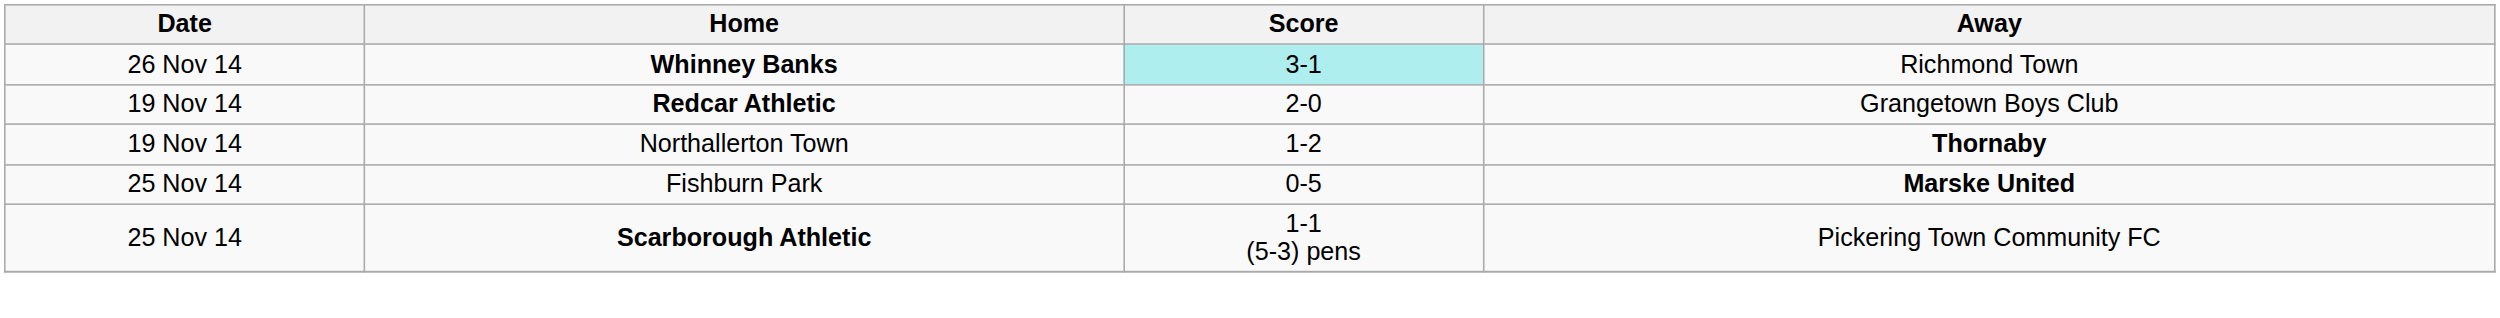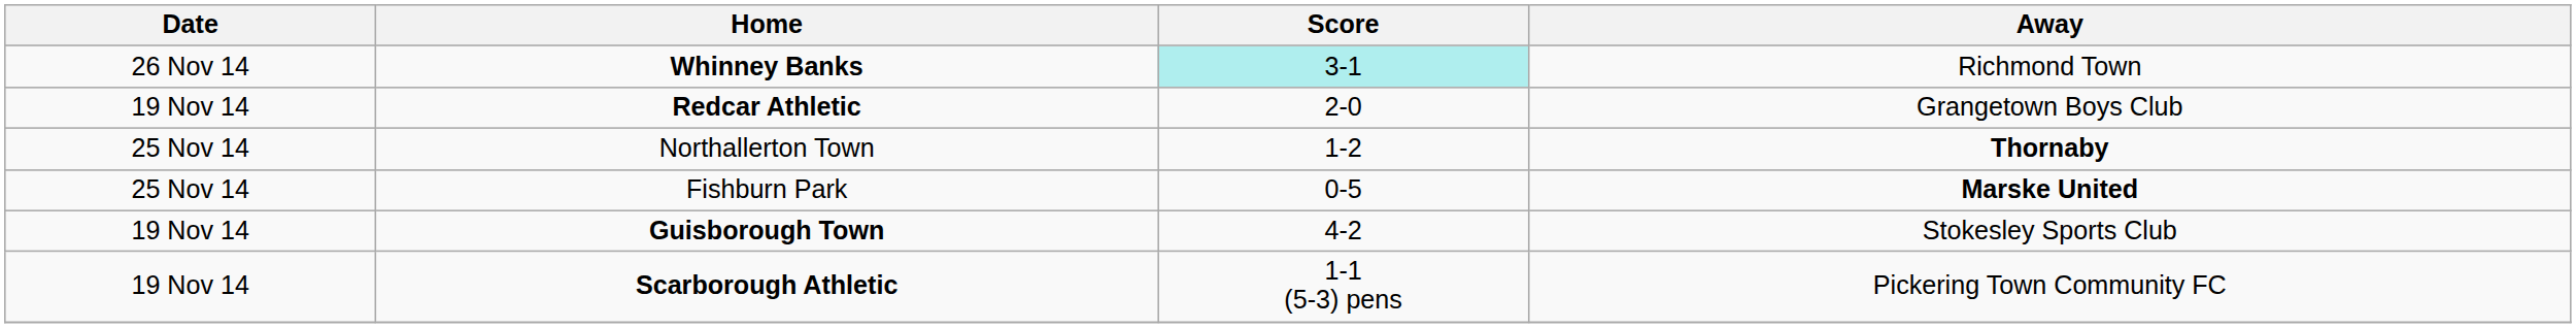 <table class="wikitable " style="text-align:center; width:80%;">
 <tr>
 <th>Date</th>
 <th>Home</th>
 <th>Score</th>
 <th>Away</th>
 </tr>
 <tr>
 <td>26 Nov 14</td>
 <td><strong>Whinney Banks</strong></td>
 <td style="background: paleturquoise;">3-1</td>
 <td>Richmond Town</td>
 </tr>
 <tr>
 <td>19 Nov 14</td>
 <td><strong>Redcar Athletic</strong></td>
 <td>2-0</td>
 <td>Grangetown Boys Club</td>
 </tr>
 <tr>
-<td>19 Nov 14</td>
+<td>25 Nov 14</td>
 <td>Northallerton Town</td>
 <td>1-2</td>
 <td><strong>Thornaby</strong></td>
 </tr>
 <tr>
 <td>25 Nov 14</td>
 <td>Fishburn Park</td>
 <td>0-5</td>
 <td><strong>Marske United</strong></td>
 </tr>
 <tr>
-<td>25 Nov 14</td>
+<td>19 Nov 14</td>
+<td><strong>Guisborough Town</strong></td>
+<td>4-2</td>
+<td>Stokesley Sports Club</td>
+</tr>
+<tr>
+<td>19 Nov 14</td>
 <td><strong>Scarborough Athletic</strong></td>
 <td>1-1<br>(5-3) pens</td>
 <td>Pickering Town Community FC</td>
 </tr>
 <tr>
 </tr>
 </table>
